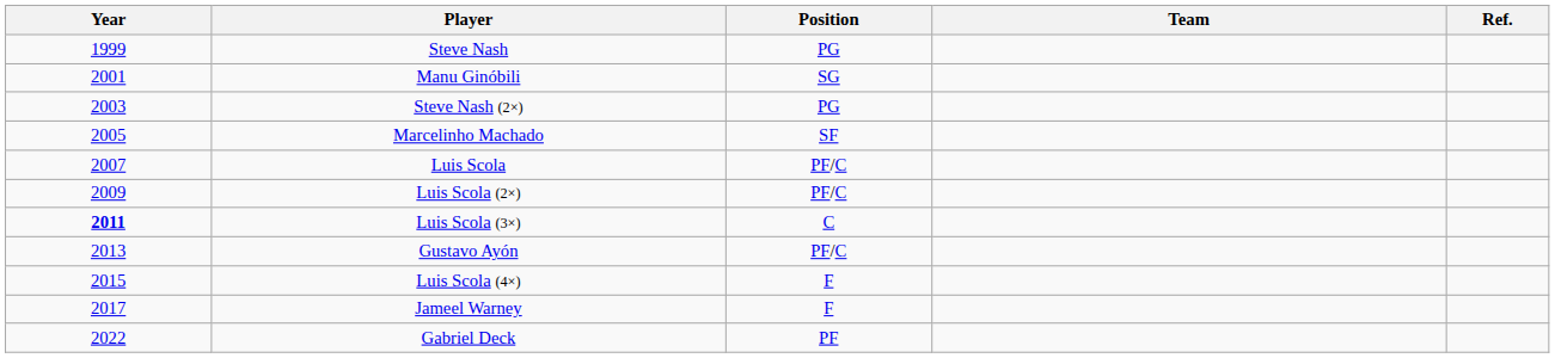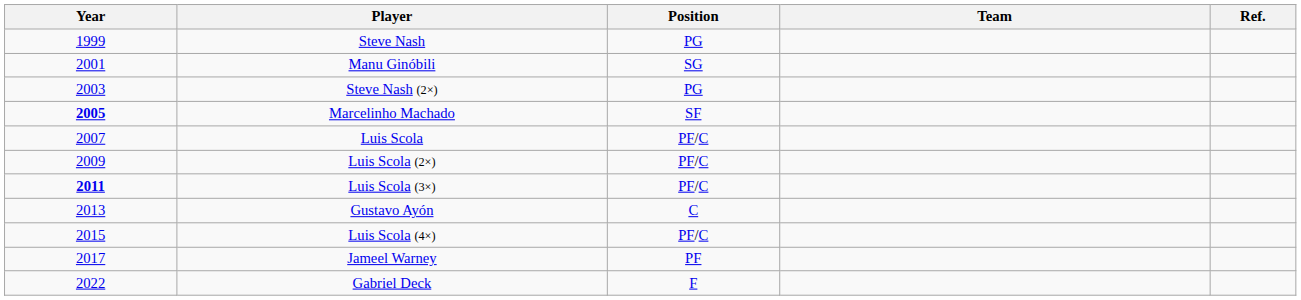 <table class="wikitable" style="width: 80%; text-align:center; font-size:90%">
 <tr>
 <th width=10%>Year</th>
 <th width=25%>Player</th>
 <th width=10%>Position</th>
 <th width=25%>Team</th>
 <th width=5%>Ref.</th>
 </tr>
 <tr>
 <td><a href='#'>1999</a></td>
 <td align=center><a href='#'>Steve Nash</a></td>
 <td align=center><a href='#'>PG</a></td>
 <td align=center></td>
 <td></td>
 </tr>
 <tr>
 <td><a href='#'>2001</a></td>
 <td align=center><a href='#'>Manu Ginóbili</a></td>
 <td align=center><a href='#'>SG</a></td>
 <td align=center></td>
 <td></td>
 </tr>
 <tr>
 <td><a href='#'>2003</a></td>
 <td align=center><a href='#'>Steve Nash</a> <small>(2×)</small></td>
 <td align=center><a href='#'>PG</a></td>
 <td align=center></td>
 <td></td>
 </tr>
 <tr>
-<td><a href='#'>2005</a></td>
+<td><strong><a href='#'>2005</a></strong></td>
 <td align=center><a href='#'>Marcelinho Machado</a></td>
 <td align=center><a href='#'>SF</a></td>
 <td align=center></td>
 <td></td>
 </tr>
 <tr>
 <td><a href='#'>2007</a></td>
 <td align=center><a href='#'>Luis Scola</a></td>
 <td align=center><a href='#'>PF</a>/<a href='#'>C</a></td>
 <td align=center></td>
 <td></td>
 </tr>
 <tr>
 <td><a href='#'>2009</a></td>
 <td align=center><a href='#'>Luis Scola</a> <small>(2×)</small></td>
 <td align=center><a href='#'>PF</a>/<a href='#'>C</a></td>
 <td align=center></td>
 <td></td>
 </tr>
 <tr>
 <td><strong><a href='#'>2011</a></strong></td>
 <td align=center><a href='#'>Luis Scola</a> <small>(3×)</small></td>
-<td align=center><a href='#'>C</a></td>
+<td align=center><a href='#'>PF</a>/<a href='#'>C</a></td>
 <td align=center></td>
 <td></td>
 </tr>
 <tr>
 <td><a href='#'>2013</a></td>
 <td align=center><a href='#'>Gustavo Ayón</a></td>
-<td align=center><a href='#'>PF</a>/<a href='#'>C</a></td>
+<td align=center><a href='#'>C</a></td>
 <td align=center></td>
 <td></td>
 </tr>
 <tr>
 <td><a href='#'>2015</a></td>
 <td align=center><a href='#'>Luis Scola</a> <small>(4×)</small></td>
-<td align=center><a href='#'>F</a></td>
+<td align=center><a href='#'>PF</a>/<a href='#'>C</a></td>
 <td align=center></td>
 <td></td>
 </tr>
 <tr>
 <td><a href='#'>2017</a></td>
 <td align=center><a href='#'>Jameel Warney</a></td>
-<td align=center><a href='#'>F</a></td>
+<td align=center><a href='#'>PF</a></td>
 <td align=center></td>
 <td></td>
 </tr>
 <tr>
 <td><a href='#'>2022</a></td>
 <td align=center><a href='#'>Gabriel Deck</a></td>
-<td align=center><a href='#'>PF</a></td>
+<td align=center><a href='#'>F</a></td>
 <td align=center></td>
 <td></td>
 </tr>
 </table>
